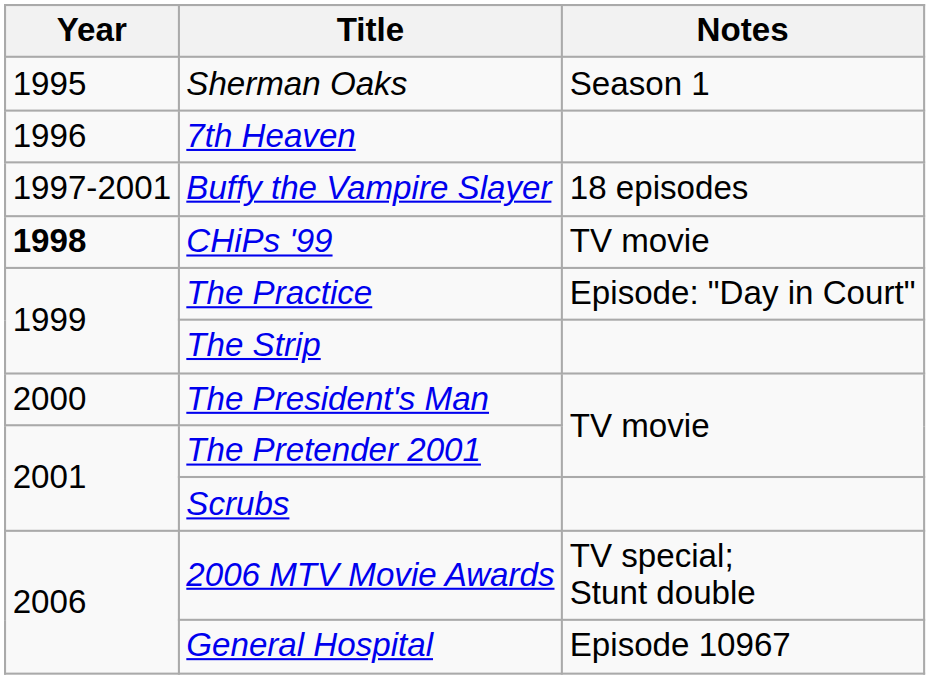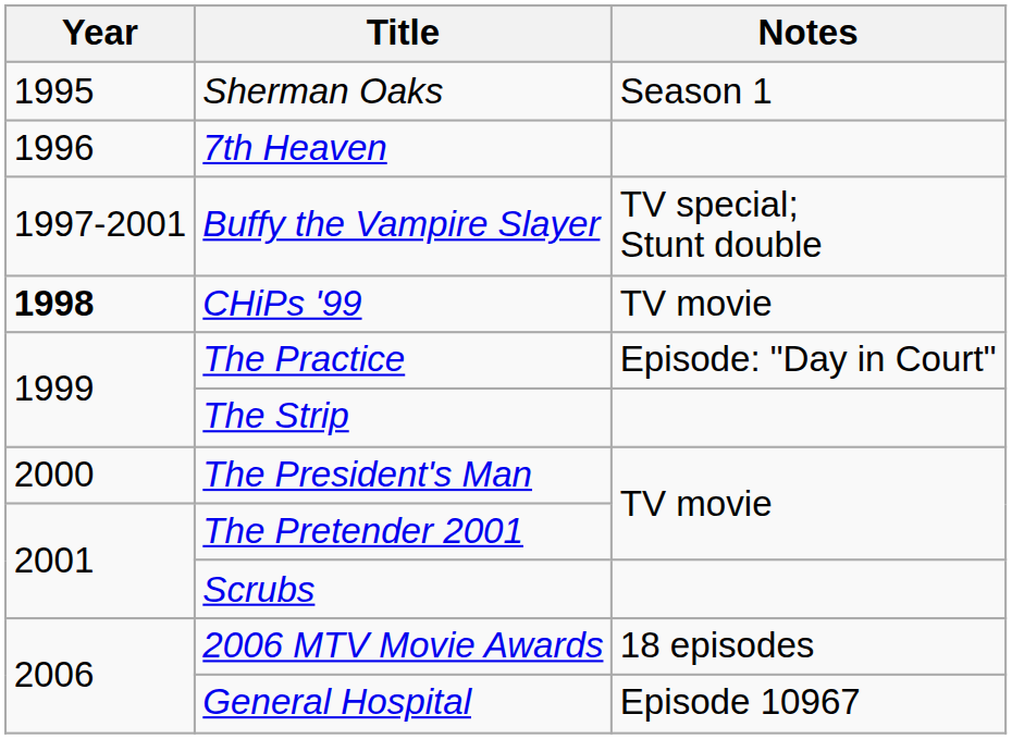 <table class="wikitable">
 <tr>
 <th>Year</th>
 <th>Title</th>
 <th>Notes</th>
 </tr>
 <tr>
 <td>1995</td>
 <td><em>Sherman Oaks</em></td>
 <td>Season 1</td>
 </tr>
 <tr>
 <td>1996</td>
 <td><em><a href='#'>7th Heaven</a></em></td>
 <td></td>
 </tr>
 <tr>
 <td>1997-2001</td>
 <td><em><a href='#'>Buffy the Vampire Slayer</a></em></td>
-<td>18 episodes</td>
+<td>TV special;<br>Stunt double</td>
 </tr>
 <tr>
 <td><strong>1998</strong></td>
 <td><em><a href='#'>CHiPs '99</a></em></td>
 <td>TV movie</td>
 </tr>
 <tr>
 <td rowspan=2>1999</td>
 <td><em><a href='#'>The Practice</a></em></td>
 <td>Episode: "Day in Court"</td>
 </tr>
 <tr>
 <td><em><a href='#'>The Strip</a></em></td>
 <td></td>
 </tr>
 <tr>
 <td>2000</td>
 <td><em><a href='#'>The President's Man</a></em></td>
 <td rowspan=2>TV movie</td>
 </tr>
 <tr>
 <td rowspan=2>2001</td>
 <td><em><a href='#'>The Pretender 2001</a></em></td>
 </tr>
 <tr>
 <td><em><a href='#'>Scrubs</a></em></td>
 <td></td>
 </tr>
 <tr>
 <td rowspan=2>2006</td>
 <td><em><a href='#'>2006 MTV Movie Awards</a></em></td>
-<td>TV special;<br>Stunt double</td>
+<td>18 episodes</td>
 </tr>
 <tr>
 <td><em><a href='#'>General Hospital</a></em></td>
 <td>Episode 10967</td>
 </tr>
 </table>
